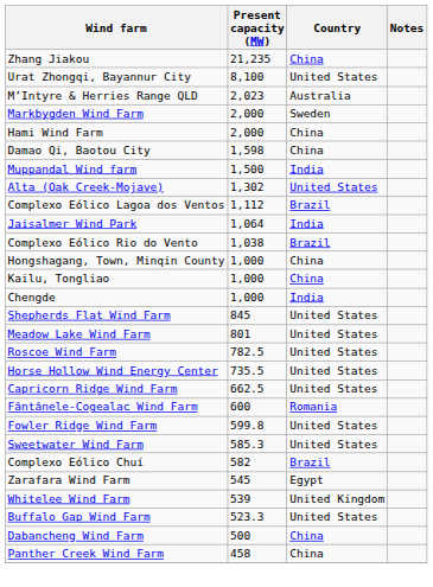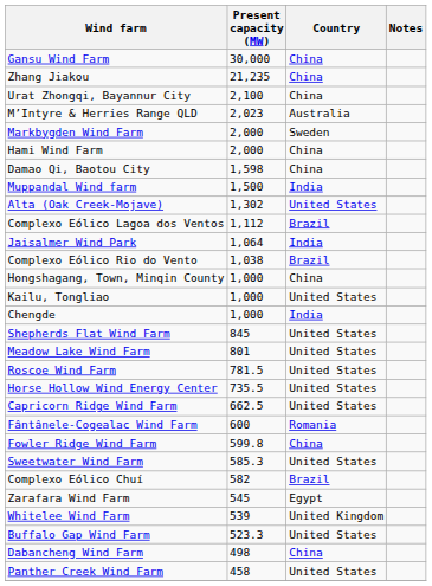 <table class="wikitable sortable">
 <tr>
 <th>Wind farm</th>
 <th>Present <br>capacity <br>(<a href='#'>MW</a>)</th>
 <th>Country</th>
 <th>Notes</th>
+</tr>
+<tr>
+<td><a href='#'>Gansu Wind Farm</a></td>
+<td>30,000</td>
+<td><a href='#'>China</a></td>
+<td><br></td>
 </tr>
 <tr>
 <td>Zhang Jiakou</td>
 <td>21,235</td>
 <td><a href='#'>China</a></td>
 <td></td>
 </tr>
 <tr>
 <td>Urat Zhongqi, Bayannur City</td>
-<td>8,100</td>
-<td>United States</td>
+<td>2,100</td>
+<td>China</td>
 <td></td>
 </tr>
 <tr>
 <td>M’Intyre & Herries Range QLD</td>
 <td>2,023</td>
 <td>Australia</td>
 <td></td>
 </tr>
 <tr>
 <td><a href='#'>Markbygden Wind Farm</a></td>
 <td>2,000</td>
 <td>Sweden</td>
 <td></td>
 </tr>
 <tr>
 <td>Hami Wind Farm</td>
 <td>2,000</td>
 <td>China</td>
 <td></td>
 </tr>
 <tr>
 <td>Damao Qi, Baotou City</td>
 <td>1,598</td>
 <td>China</td>
 <td></td>
 </tr>
 <tr>
 <td><a href='#'>Muppandal Wind farm</a></td>
 <td>1,500</td>
 <td><a href='#'>India</a></td>
 <td></td>
 </tr>
 <tr>
 <td><a href='#'>Alta (Oak Creek-Mojave)</a></td>
 <td>1,302</td>
 <td><a href='#'>United States</a></td>
 <td></td>
 </tr>
 <tr>
 <td>Complexo Eólico Lagoa dos Ventos</td>
 <td>1,112</td>
 <td><a href='#'>Brazil</a></td>
 <td></td>
 </tr>
 <tr>
 <td><a href='#'>Jaisalmer Wind Park</a></td>
 <td>1,064</td>
 <td><a href='#'>India</a></td>
 <td></td>
 </tr>
 <tr>
 <td>Complexo Eólico Rio do Vento</td>
 <td>1,038</td>
 <td><a href='#'>Brazil</a></td>
 <td></td>
 </tr>
 <tr>
 <td>Hongshagang, Town, Minqin County</td>
 <td>1,000</td>
 <td>China</td>
 <td></td>
 </tr>
 <tr>
 <td>Kailu, Tongliao</td>
 <td>1,000</td>
-<td><a href='#'>China</a></td>
+<td>United States</td>
 <td></td>
 </tr>
 <tr>
 <td>Chengde</td>
 <td>1,000</td>
 <td><a href='#'>India</a></td>
 <td></td>
 </tr>
 <tr>
 <td><a href='#'>Shepherds Flat Wind Farm</a></td>
 <td>845</td>
 <td>United States</td>
 <td></td>
 </tr>
 <tr>
 <td><a href='#'>Meadow Lake Wind Farm</a></td>
 <td>801</td>
 <td>United States</td>
 <td></td>
 </tr>
 <tr>
 <td><a href='#'>Roscoe Wind Farm</a></td>
-<td>782.5</td>
+<td>781.5</td>
 <td>United States</td>
 <td></td>
 </tr>
 <tr>
 <td><a href='#'>Horse Hollow Wind Energy Center</a></td>
 <td>735.5</td>
 <td>United States</td>
 <td></td>
 </tr>
 <tr>
 <td><a href='#'>Capricorn Ridge Wind Farm</a></td>
 <td>662.5</td>
 <td>United States</td>
 <td></td>
 </tr>
 <tr>
 <td><a href='#'>Fântânele-Cogealac Wind Farm</a></td>
 <td>600</td>
 <td><a href='#'>Romania</a></td>
 <td></td>
 </tr>
 <tr>
 <td><a href='#'>Fowler Ridge Wind Farm</a></td>
 <td>599.8</td>
-<td>United States</td>
+<td><a href='#'>China</a></td>
 <td></td>
 </tr>
 <tr>
 <td><a href='#'>Sweetwater Wind Farm</a></td>
 <td>585.3</td>
 <td>United States</td>
 <td></td>
 </tr>
 <tr>
 <td>Complexo Eólico Chuí</td>
 <td>582</td>
 <td><a href='#'>Brazil</a></td>
 <td></td>
 </tr>
 <tr>
 <td>Zarafara Wind Farm</td>
 <td>545</td>
 <td>Egypt</td>
 <td></td>
 </tr>
 <tr>
 <td><a href='#'>Whitelee Wind Farm</a></td>
 <td>539</td>
 <td>United Kingdom</td>
 <td></td>
 </tr>
 <tr>
 <td><a href='#'>Buffalo Gap Wind Farm</a></td>
 <td>523.3</td>
 <td>United States</td>
 <td></td>
 </tr>
 <tr>
 <td><a href='#'>Dabancheng Wind Farm</a></td>
-<td>500</td>
+<td>498</td>
 <td><a href='#'>China</a></td>
 <td></td>
 </tr>
 <tr>
 <td><a href='#'>Panther Creek Wind Farm</a></td>
 <td>458</td>
-<td>China</td>
+<td>United States</td>
 <td></td>
 </tr>
 <tr>
 </tr>
 </table>
